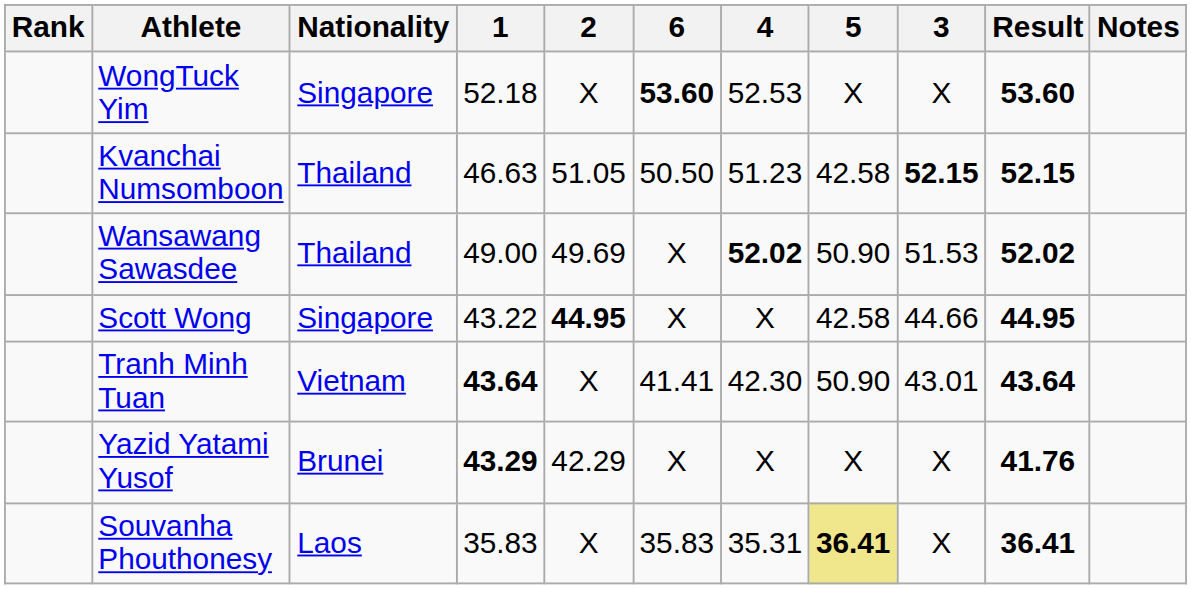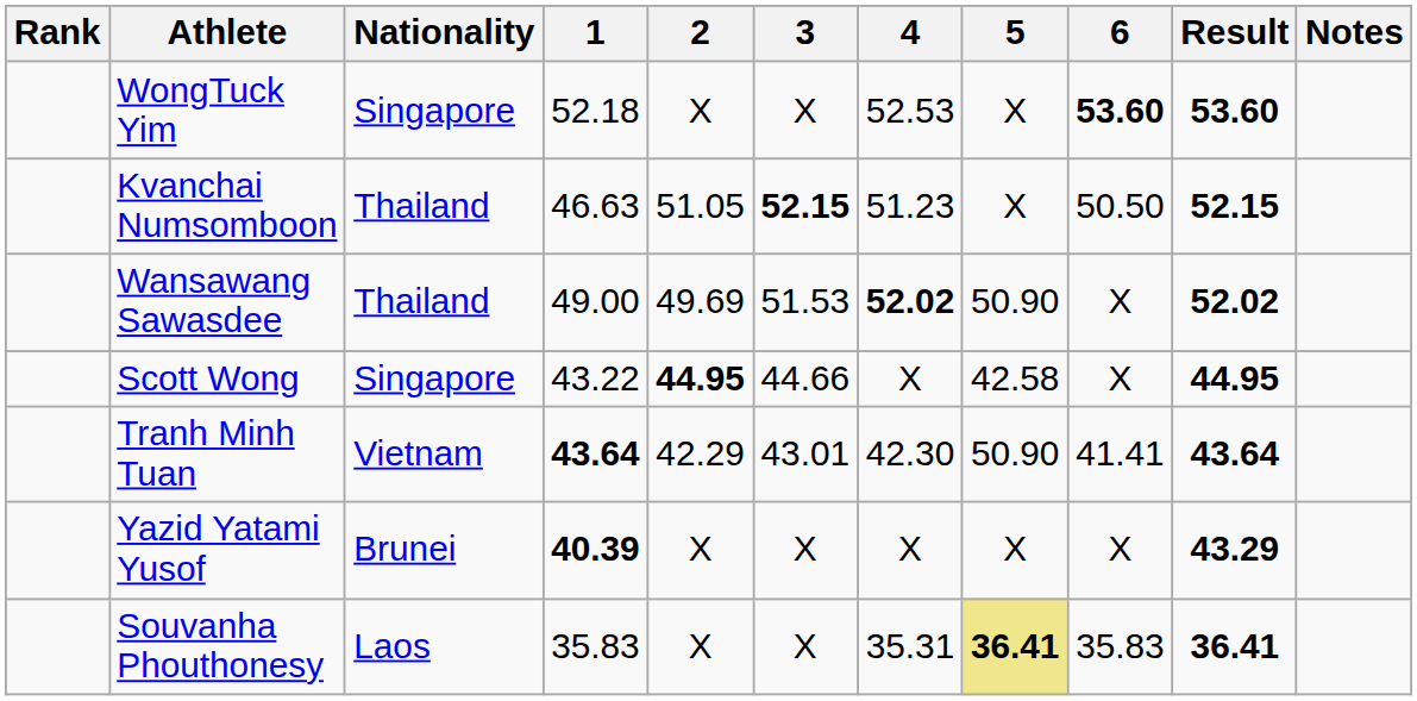 <table class="wikitable sortable" style="text-align:center">
 <tr>
 <th>Rank</th>
 <th>Athlete</th>
 <th>Nationality</th>
 <th>1</th>
 <th>2</th>
-<th>6</th>
+<th>3</th>
 <th>4</th>
 <th>5</th>
-<th>3</th>
+<th>6</th>
 <th>Result</th>
 <th>Notes</th>
 </tr>
 <tr>
 <td></td>
 <td align=left><a href='#'>WongTuck Yim</a></td>
 <td align=left> <a href='#'>Singapore</a></td>
 <td>52.18</td>
 <td>X</td>
-<td><strong>53.60</strong></td>
+<td>X</td>
 <td>52.53</td>
 <td>X</td>
-<td>X</td>
+<td><strong>53.60</strong></td>
 <td><strong>53.60</strong></td>
 <td></td>
 </tr>
 <tr>
 <td></td>
 <td align=left><a href='#'>Kvanchai Numsomboon</a></td>
 <td align=left> <a href='#'>Thailand</a></td>
 <td>46.63</td>
 <td>51.05</td>
+<td><strong>52.15</strong></td>
+<td>51.23</td>
+<td>X</td>
 <td>50.50</td>
-<td>51.23</td>
-<td>42.58</td>
-<td><strong>52.15</strong></td>
 <td><strong>52.15</strong></td>
 <td></td>
 </tr>
 <tr>
 <td></td>
 <td align=left><a href='#'>Wansawang Sawasdee</a></td>
 <td align=left> <a href='#'>Thailand</a></td>
 <td>49.00</td>
 <td>49.69</td>
-<td>X</td>
+<td>51.53</td>
 <td><strong>52.02</strong></td>
 <td>50.90</td>
-<td>51.53</td>
+<td>X</td>
 <td><strong>52.02</strong></td>
 <td></td>
 </tr>
 <tr>
 <td></td>
 <td align=left><a href='#'>Scott Wong</a></td>
 <td align=left> <a href='#'>Singapore</a></td>
 <td>43.22</td>
 <td><strong>44.95</strong></td>
-<td>X</td>
+<td>44.66</td>
 <td>X</td>
 <td>42.58</td>
-<td>44.66</td>
+<td>X</td>
 <td><strong>44.95</strong></td>
 <td></td>
 </tr>
 <tr>
 <td></td>
 <td align=left><a href='#'>Tranh Minh Tuan</a></td>
 <td align=left> <a href='#'>Vietnam</a></td>
 <td><strong>43.64</strong></td>
-<td>X</td>
-<td>41.41</td>
+<td>42.29</td>
+<td>43.01</td>
 <td>42.30</td>
 <td>50.90</td>
-<td>43.01</td>
+<td>41.41</td>
 <td><strong>43.64</strong></td>
 <td></td>
 </tr>
 <tr>
 <td></td>
 <td align=left><a href='#'>Yazid Yatami Yusof</a></td>
 <td align=left> <a href='#'>Brunei</a></td>
-<td><strong>43.29</strong></td>
-<td>42.29</td>
+<td><strong>40.39</strong></td>
 <td>X</td>
 <td>X</td>
 <td>X</td>
 <td>X</td>
-<td><strong>41.76</strong></td>
+<td>X</td>
+<td><strong>43.29</strong></td>
 <td></td>
 </tr>
 <tr>
 <td></td>
 <td align=left><a href='#'>Souvanha Phouthonesy</a></td>
 <td align=left> <a href='#'>Laos</a></td>
 <td>35.83</td>
 <td>X</td>
-<td>35.83</td>
+<td>X</td>
 <td>35.31</td>
 <td style="background: khaki;"><strong>36.41</strong></td>
-<td>X</td>
+<td>35.83</td>
 <td><strong>36.41</strong></td>
 <td></td>
 </tr>
 </table>
